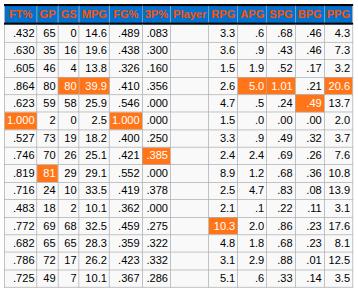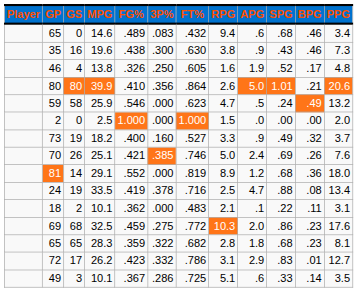 <table class="wikitable sortable" style="text-align:right;">
 <tr>
-<th style="background:#0072CE; color:#FE5000; border-top:#010101 3px solid; border-bottom:#010101 3px solid;">FT%</th>
+<th style="background:#0072CE; color:#FE5000; border-top:#010101 3px solid; border-bottom:#010101 3px solid;">Player</th>
 <th style="background:#0072CE; color:#FE5000; border-top:#010101 3px solid; border-bottom:#010101 3px solid;">GP</th>
 <th style="background:#0072CE; color:#FE5000; border-top:#010101 3px solid; border-bottom:#010101 3px solid;">GS</th>
 <th style="background:#0072CE; color:#FE5000; border-top:#010101 3px solid; border-bottom:#010101 3px solid;">MPG</th>
 <th style="background:#0072CE; color:#FE5000; border-top:#010101 3px solid; border-bottom:#010101 3px solid;">FG%</th>
 <th style="background:#0072CE; color:#FE5000; border-top:#010101 3px solid; border-bottom:#010101 3px solid;">3P%</th>
-<th style="background:#0072CE; color:#FE5000; border-top:#010101 3px solid; border-bottom:#010101 3px solid;">Player</th>
+<th style="background:#0072CE; color:#FE5000; border-top:#010101 3px solid; border-bottom:#010101 3px solid;">FT%</th>
 <th style="background:#0072CE; color:#FE5000; border-top:#010101 3px solid; border-bottom:#010101 3px solid;">RPG</th>
 <th style="background:#0072CE; color:#FE5000; border-top:#010101 3px solid; border-bottom:#010101 3px solid;">APG</th>
 <th style="background:#0072CE; color:#FE5000; border-top:#010101 3px solid; border-bottom:#010101 3px solid;">SPG</th>
 <th style="background:#0072CE; color:#FE5000; border-top:#010101 3px solid; border-bottom:#010101 3px solid;">BPG</th>
 <th style="background:#0072CE; color:#FE5000; border-top:#010101 3px solid; border-bottom:#010101 3px solid;">PPG</th>
 </tr>
 <tr>
-<td>.432</td>
+<td></td>
 <td>65</td>
 <td>0</td>
 <td>14.6</td>
 <td>.489</td>
 <td>.083</td>
-<td></td>
-<td>3.3</td>
+<td>.432</td>
+<td>9.4</td>
 <td>.6</td>
 <td>.68</td>
 <td>.46</td>
-<td>4.3</td>
+<td>3.4</td>
 </tr>
 <tr>
-<td>.630</td>
+<td></td>
 <td>35</td>
 <td>16</td>
 <td>19.6</td>
 <td>.438</td>
 <td>.300</td>
-<td></td>
-<td>3.6</td>
+<td>.630</td>
+<td>3.8</td>
 <td>.9</td>
 <td>.43</td>
 <td>.46</td>
 <td>7.3</td>
 </tr>
 <tr>
-<td>.605</td>
+<td></td>
 <td>46</td>
 <td>4</td>
 <td>13.8</td>
 <td>.326</td>
-<td>.160</td>
-<td></td>
-<td>1.5</td>
+<td>.250</td>
+<td>.605</td>
+<td>1.6</td>
 <td>1.9</td>
 <td>.52</td>
 <td>.17</td>
-<td>3.2</td>
+<td>4.8</td>
 </tr>
 <tr>
-<td>.864</td>
+<td></td>
 <td>80</td>
 <td style="background:#FF7518;color:white;">80</td>
 <td style="background:#FF7518;color:white;">39.9</td>
 <td>.410</td>
 <td>.356</td>
-<td></td>
+<td>.864</td>
 <td>2.6</td>
 <td style="background:#FF7518;color:white;">5.0</td>
 <td style="background:#FF7518;color:white;">1.01</td>
 <td>.21</td>
 <td style="background:#FF7518;color:white;">20.6</td>
 </tr>
 <tr>
-<td>.623</td>
+<td></td>
 <td>59</td>
 <td>58</td>
 <td>25.9</td>
 <td>.546</td>
 <td>.000</td>
-<td></td>
+<td>.623</td>
 <td>4.7</td>
 <td>.5</td>
 <td>.24</td>
 <td style="background:#FF7518;color:white;">.49</td>
-<td>13.7</td>
+<td>13.2</td>
 </tr>
 <tr>
-<td style="background:#FF7518;color:white;">1.000</td>
+<td></td>
 <td>2</td>
 <td>0</td>
 <td>2.5</td>
 <td style="background:#FF7518;color:white;">1.000</td>
 <td>.000</td>
-<td></td>
+<td style="background:#FF7518;color:white;">1.000</td>
 <td>1.5</td>
 <td>.0</td>
 <td>.00</td>
 <td>.00</td>
 <td>2.0</td>
 </tr>
 <tr>
-<td>.527</td>
+<td></td>
 <td>73</td>
 <td>19</td>
 <td>18.2</td>
 <td>.400</td>
-<td>.250</td>
-<td></td>
+<td>.160</td>
+<td>.527</td>
 <td>3.3</td>
 <td>.9</td>
 <td>.49</td>
 <td>.32</td>
 <td>3.7</td>
 </tr>
 <tr>
-<td>.746</td>
+<td></td>
 <td>70</td>
 <td>26</td>
 <td>25.1</td>
 <td>.421</td>
 <td style="background:#FF7518;color:white;">.385</td>
-<td></td>
-<td>2.4</td>
+<td>.746</td>
+<td>5.0</td>
 <td>2.4</td>
 <td>.69</td>
 <td>.26</td>
 <td>7.6</td>
 </tr>
 <tr>
-<td>.819</td>
+<td></td>
 <td style="background:#FF7518;color:white;">81</td>
-<td>29</td>
+<td>14</td>
 <td>29.1</td>
 <td>.552</td>
 <td>.000</td>
-<td></td>
+<td>.819</td>
 <td>8.9</td>
 <td>1.2</td>
 <td>.68</td>
 <td>.36</td>
-<td>10.8</td>
+<td>18.0</td>
 </tr>
 <tr>
-<td>.716</td>
+<td></td>
 <td>24</td>
-<td>10</td>
+<td>19</td>
 <td>33.5</td>
 <td>.419</td>
 <td>.378</td>
-<td></td>
+<td>.716</td>
 <td>2.5</td>
 <td>4.7</td>
-<td>.83</td>
+<td>.88</td>
 <td>.08</td>
-<td>13.9</td>
+<td>13.4</td>
 </tr>
 <tr>
-<td>.483</td>
+<td></td>
 <td>18</td>
 <td>2</td>
 <td>10.1</td>
 <td>.362</td>
 <td>.000</td>
-<td></td>
+<td>.483</td>
 <td>2.1</td>
 <td>.1</td>
 <td>.22</td>
 <td>.11</td>
 <td>3.1</td>
 </tr>
 <tr>
-<td>.772</td>
+<td></td>
 <td>69</td>
 <td>68</td>
 <td>32.5</td>
 <td>.459</td>
 <td>.275</td>
-<td></td>
+<td>.772</td>
 <td style="background:#FF7518;color:white;">10.3</td>
 <td>2.0</td>
 <td>.86</td>
 <td>.23</td>
 <td>17.6</td>
 </tr>
 <tr>
-<td>.682</td>
+<td></td>
 <td>65</td>
 <td>65</td>
 <td>28.3</td>
 <td>.359</td>
 <td>.322</td>
-<td></td>
-<td>4.8</td>
+<td>.682</td>
+<td>2.8</td>
 <td>1.8</td>
 <td>.68</td>
 <td>.23</td>
 <td>8.1</td>
 </tr>
 <tr>
-<td>.786</td>
+<td></td>
 <td>72</td>
 <td>17</td>
 <td>26.2</td>
 <td>.423</td>
 <td>.332</td>
-<td></td>
+<td>.786</td>
 <td>3.1</td>
 <td>2.9</td>
-<td>.88</td>
+<td>.83</td>
 <td>.01</td>
-<td>12.5</td>
+<td>12.7</td>
 </tr>
 <tr>
-<td>.725</td>
+<td></td>
 <td>49</td>
-<td>7</td>
+<td>3</td>
 <td>10.1</td>
 <td>.367</td>
 <td>.286</td>
-<td></td>
+<td>.725</td>
 <td>5.1</td>
 <td>.6</td>
 <td>.33</td>
 <td>.14</td>
 <td>3.5</td>
 </tr>
 </table>
